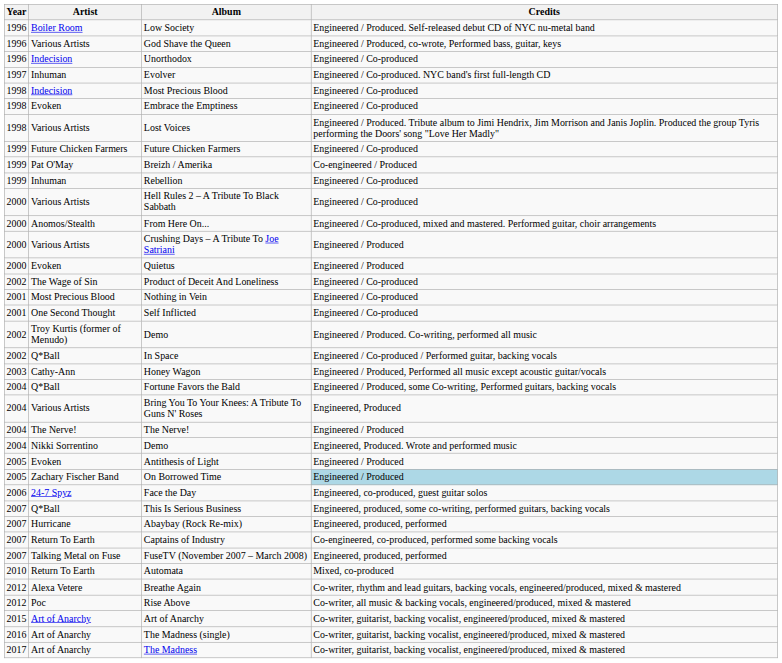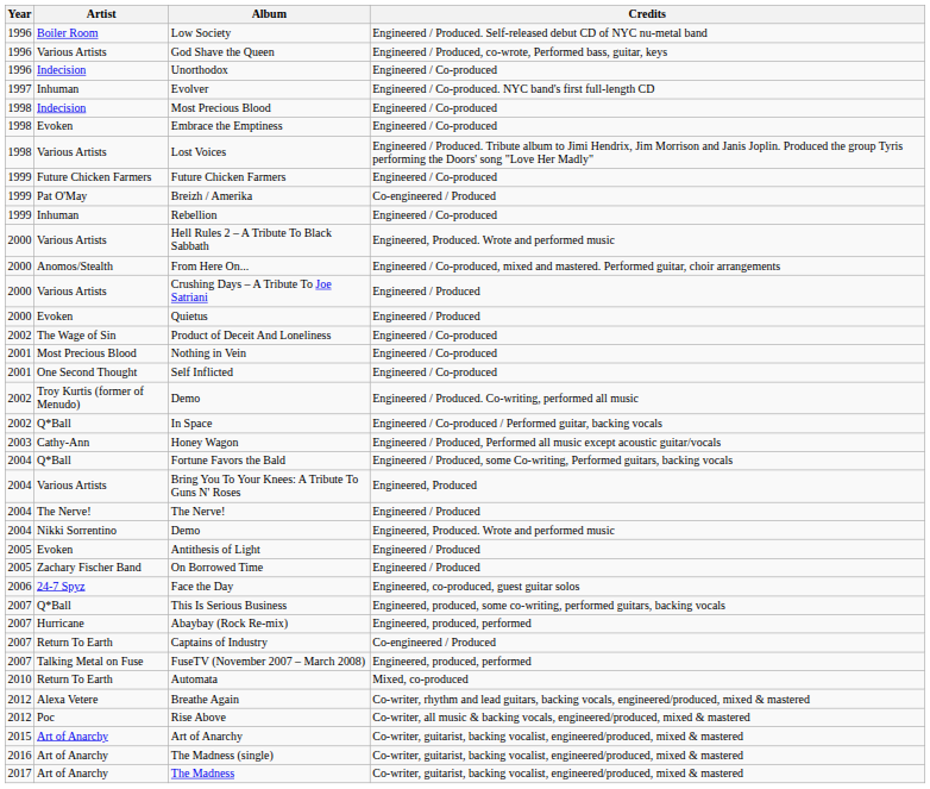 <table class="wikitable">
 <tr>
 <th>Year</th>
 <th>Artist</th>
 <th>Album</th>
 <th>Credits</th>
 </tr>
 <tr>
 <td>1996</td>
 <td><a href='#'>Boiler Room</a></td>
 <td>Low Society</td>
 <td>Engineered / Produced. Self-released debut CD of NYC nu-metal band</td>
 </tr>
 <tr>
 <td>1996</td>
 <td>Various Artists</td>
 <td>God Shave the Queen</td>
 <td>Engineered / Produced, co-wrote, Performed bass, guitar, keys</td>
 </tr>
 <tr>
 <td>1996</td>
 <td><a href='#'>Indecision</a></td>
 <td>Unorthodox</td>
 <td>Engineered / Co-produced</td>
 </tr>
 <tr>
 <td>1997</td>
 <td>Inhuman</td>
 <td>Evolver</td>
 <td>Engineered / Co-produced. NYC band's first full-length CD</td>
 </tr>
 <tr>
 <td>1998</td>
 <td><a href='#'>Indecision</a></td>
 <td>Most Precious Blood</td>
 <td>Engineered / Co-produced</td>
 </tr>
 <tr>
 <td>1998</td>
 <td>Evoken</td>
 <td>Embrace the Emptiness</td>
 <td>Engineered / Co-produced</td>
 </tr>
 <tr>
 <td>1998</td>
 <td>Various Artists</td>
 <td>Lost Voices</td>
 <td>Engineered / Produced. Tribute album to Jimi Hendrix, Jim Morrison and Janis Joplin. Produced the group Tyris performing the Doors' song "Love Her Madly"</td>
 </tr>
 <tr>
 <td>1999</td>
 <td>Future Chicken Farmers</td>
 <td>Future Chicken Farmers</td>
 <td>Engineered / Co-produced</td>
 </tr>
 <tr>
 <td>1999</td>
 <td>Pat O'May</td>
 <td>Breizh / Amerika</td>
 <td>Co-engineered / Produced</td>
 </tr>
 <tr>
 <td>1999</td>
 <td>Inhuman</td>
 <td>Rebellion</td>
 <td>Engineered / Co-produced</td>
 </tr>
 <tr>
 <td>2000</td>
 <td>Various Artists</td>
 <td>Hell Rules 2 – A Tribute To Black Sabbath</td>
-<td>Engineered / Co-produced</td>
+<td>Engineered, Produced. Wrote and performed music</td>
 </tr>
 <tr>
 <td>2000</td>
 <td>Anomos/Stealth</td>
 <td>From Here On...</td>
 <td>Engineered / Co-produced, mixed and mastered. Performed guitar, choir arrangements</td>
 </tr>
 <tr>
 <td>2000</td>
 <td>Various Artists</td>
 <td>Crushing Days – A Tribute To <a href='#'>Joe Satriani</a></td>
 <td>Engineered / Produced</td>
 </tr>
 <tr>
 <td>2000</td>
 <td>Evoken</td>
 <td>Quietus</td>
 <td>Engineered / Produced</td>
 </tr>
 <tr>
 <td>2002</td>
 <td>The Wage of Sin</td>
 <td>Product of Deceit And Loneliness</td>
 <td>Engineered / Co-produced</td>
 </tr>
 <tr>
 <td>2001</td>
 <td>Most Precious Blood</td>
 <td>Nothing in Vein</td>
 <td>Engineered / Co-produced</td>
 </tr>
 <tr>
 <td>2001</td>
 <td>One Second Thought</td>
 <td>Self Inflicted</td>
 <td>Engineered / Co-produced</td>
 </tr>
 <tr>
 <td>2002</td>
 <td>Troy Kurtis (former of Menudo)</td>
 <td>Demo</td>
 <td>Engineered / Produced. Co-writing, performed all music</td>
 </tr>
 <tr>
 <td>2002</td>
 <td>Q*Ball</td>
 <td>In Space</td>
 <td>Engineered / Co-produced / Performed guitar, backing vocals</td>
 </tr>
 <tr>
 <td>2003</td>
 <td>Cathy-Ann</td>
 <td>Honey Wagon</td>
 <td>Engineered / Produced, Performed all music except acoustic guitar/vocals</td>
 </tr>
 <tr>
 <td>2004</td>
 <td>Q*Ball</td>
 <td>Fortune Favors the Bald</td>
 <td>Engineered / Produced, some Co-writing, Performed guitars, backing vocals</td>
 </tr>
 <tr>
 <td>2004</td>
 <td>Various Artists</td>
 <td>Bring You To Your Knees: A Tribute To Guns N' Roses</td>
 <td>Engineered, Produced</td>
 </tr>
 <tr>
 <td>2004</td>
 <td>The Nerve!</td>
 <td>The Nerve!</td>
 <td>Engineered / Produced</td>
 </tr>
 <tr>
 <td>2004</td>
 <td>Nikki Sorrentino</td>
 <td>Demo</td>
 <td>Engineered, Produced. Wrote and performed music</td>
 </tr>
 <tr>
 <td>2005</td>
 <td>Evoken</td>
 <td>Antithesis of Light</td>
 <td>Engineered / Produced</td>
 </tr>
 <tr>
 <td>2005</td>
 <td>Zachary Fischer Band</td>
 <td>On Borrowed Time</td>
-<td style="background: lightblue;">Engineered / Produced</td>
+<td>Engineered / Produced</td>
 </tr>
 <tr>
 <td>2006</td>
 <td><a href='#'>24-7 Spyz</a></td>
 <td>Face the Day</td>
 <td>Engineered, co-produced, guest guitar solos</td>
 </tr>
 <tr>
 <td>2007</td>
 <td>Q*Ball</td>
 <td>This Is Serious Business</td>
 <td>Engineered, produced, some co-writing, performed guitars, backing vocals</td>
 </tr>
 <tr>
 <td>2007</td>
 <td>Hurricane</td>
 <td>Abaybay (Rock Re-mix)</td>
 <td>Engineered, produced, performed</td>
 </tr>
 <tr>
 <td>2007</td>
 <td>Return To Earth</td>
 <td>Captains of Industry</td>
-<td>Co-engineered, co-produced, performed some backing vocals</td>
+<td>Co-engineered / Produced</td>
 </tr>
 <tr>
 <td>2007</td>
 <td>Talking Metal on Fuse</td>
 <td>FuseTV (November 2007 – March 2008)</td>
 <td>Engineered, produced, performed</td>
 </tr>
 <tr>
 <td>2010</td>
 <td>Return To Earth</td>
 <td>Automata</td>
 <td>Mixed, co-produced</td>
 </tr>
 <tr>
 <td>2012</td>
 <td>Alexa Vetere</td>
 <td>Breathe Again</td>
 <td>Co-writer, rhythm and lead guitars, backing vocals, engineered/produced, mixed & mastered</td>
 </tr>
 <tr>
 <td>2012</td>
 <td>Poc</td>
 <td>Rise Above</td>
 <td>Co-writer, all music & backing vocals, engineered/produced, mixed & mastered</td>
 </tr>
 <tr>
 <td>2015</td>
 <td><a href='#'>Art of Anarchy</a></td>
 <td>Art of Anarchy</td>
 <td>Co-writer, guitarist, backing vocalist, engineered/produced, mixed & mastered</td>
 </tr>
 <tr>
 <td>2016</td>
 <td>Art of Anarchy</td>
 <td>The Madness (single)</td>
 <td>Co-writer, guitarist, backing vocalist, engineered/produced, mixed & mastered</td>
 </tr>
 <tr>
 <td>2017</td>
 <td>Art of Anarchy</td>
 <td><a href='#'>The Madness</a></td>
 <td>Co-writer, guitarist, backing vocalist, engineered/produced, mixed & mastered</td>
 </tr>
 </table>
